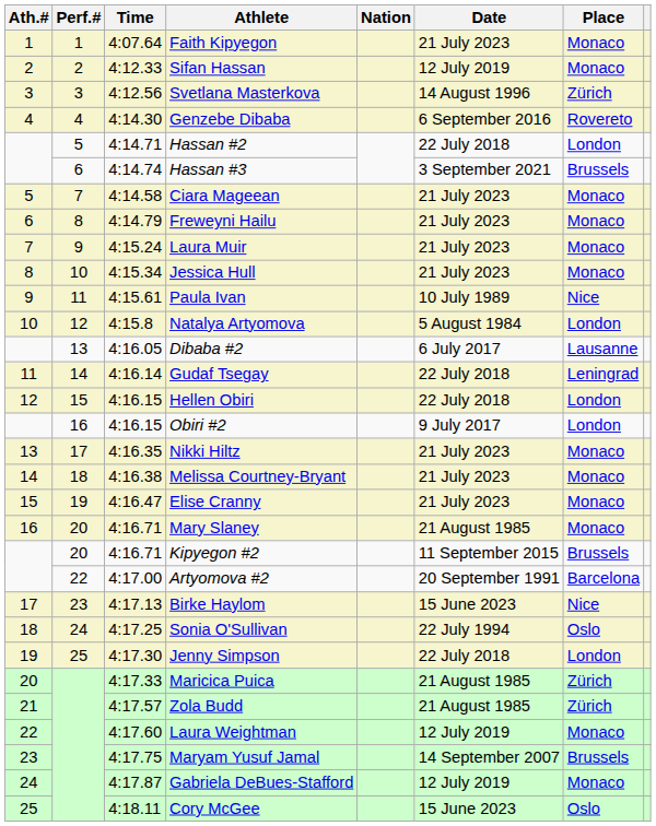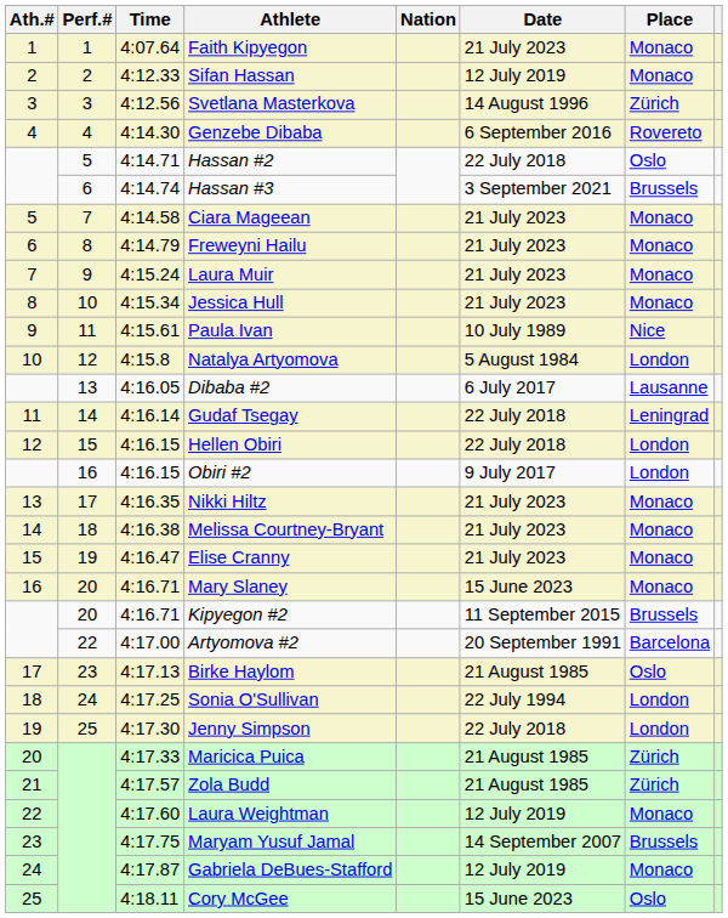 <table {| class="wikitable sortable">
 <tr>
 <th>Ath.#</th>
 <th>Perf.#</th>
 <th>Time</th>
 <th>Athlete</th>
 <th>Nation</th>
 <th>Date</th>
 <th>Place</th>
 <th class="unsortable"></th>
 </tr>
 <tr bgcolor="#f6F5CE">
 <td align="center">1</td>
 <td align="center">1</td>
 <td>4:07.64</td>
 <td><a href='#'>Faith Kipyegon</a></td>
 <td></td>
 <td>21 July 2023</td>
 <td><a href='#'>Monaco</a></td>
 <td></td>
 </tr>
 <tr bgcolor="#f6F5CE">
 <td align="center">2</td>
 <td align="center">2</td>
 <td>4:12.33</td>
 <td><a href='#'>Sifan Hassan</a></td>
 <td></td>
 <td>12 July 2019</td>
 <td><a href='#'>Monaco</a></td>
 <td></td>
 </tr>
 <tr bgcolor="#f6F5CE">
 <td align="center">3</td>
 <td align="center">3</td>
 <td>4:12.56</td>
 <td><a href='#'>Svetlana Masterkova</a></td>
 <td></td>
 <td>14 August 1996</td>
 <td><a href='#'>Zürich</a></td>
 <td></td>
 </tr>
 <tr bgcolor="#f6F5CE">
 <td align=center>4</td>
 <td align=center>4</td>
 <td>4:14.30</td>
 <td><a href='#'>Genzebe Dibaba</a></td>
 <td></td>
 <td>6 September 2016</td>
 <td><a href='#'>Rovereto</a></td>
 <td></td>
 </tr>
 <tr>
 <td rowspan="2"></td>
 <td align=center>5</td>
 <td>4:14.71</td>
 <td><em>Hassan #2</em></td>
 <td rowspan="2"></td>
 <td>22 July 2018</td>
-<td><a href='#'>London</a></td>
+<td><a href='#'>Oslo</a></td>
 <td></td>
 </tr>
 <tr>
 <td align=center>6</td>
 <td>4:14.74</td>
 <td><em>Hassan #3</em></td>
 <td>3 September 2021</td>
 <td><a href='#'>Brussels</a></td>
 <td></td>
 </tr>
 <tr bgcolor="#f6F5CE">
 <td align=center>5</td>
 <td align=center>7</td>
 <td>4:14.58</td>
 <td><a href='#'>Ciara Mageean</a></td>
 <td></td>
 <td>21 July 2023</td>
 <td><a href='#'>Monaco</a></td>
 <td></td>
 </tr>
 <tr bgcolor="#f6F5CE">
 <td align=center>6</td>
 <td align=center>8</td>
 <td>4:14.79</td>
 <td><a href='#'>Freweyni Hailu</a></td>
 <td></td>
 <td>21 July 2023</td>
 <td><a href='#'>Monaco</a></td>
 <td></td>
 </tr>
 <tr bgcolor="#f6F5CE">
 <td align="center">7</td>
 <td align="center">9</td>
 <td>4:15.24</td>
 <td><a href='#'>Laura Muir</a></td>
 <td></td>
 <td>21 July 2023</td>
 <td><a href='#'>Monaco</a></td>
 <td></td>
 </tr>
 <tr bgcolor="#f6F5CE">
 <td align="center">8</td>
 <td align="center">10</td>
 <td>4:15.34</td>
 <td><a href='#'>Jessica Hull</a></td>
 <td></td>
 <td>21 July 2023</td>
 <td><a href='#'>Monaco</a></td>
 <td></td>
 </tr>
 <tr bgcolor="#f6F5CE">
 <td align="center">9</td>
 <td align="center">11</td>
 <td>4:15.61</td>
 <td><a href='#'>Paula Ivan</a></td>
 <td></td>
 <td>10 July 1989</td>
 <td><a href='#'>Nice</a></td>
 <td></td>
 </tr>
 <tr bgcolor="#f6F5CE">
 <td align="center">10</td>
 <td align="center">12</td>
 <td>4:15.8</td>
 <td><a href='#'>Natalya Artyomova</a></td>
 <td></td>
 <td>5 August 1984</td>
 <td><a href='#'>London</a></td>
 <td></td>
 </tr>
 <tr>
 <td></td>
 <td align="center">13</td>
 <td>4:16.05</td>
 <td><em>Dibaba #2</em></td>
 <td></td>
 <td>6 July 2017</td>
 <td><a href='#'>Lausanne</a></td>
 <td></td>
 </tr>
 <tr bgcolor="#f6F5CE">
 <td align="center">11</td>
 <td align="center">14</td>
 <td>4:16.14</td>
 <td><a href='#'>Gudaf Tsegay</a></td>
 <td></td>
 <td>22 July 2018</td>
 <td><a href='#'>Leningrad</a></td>
 <td></td>
 </tr>
 <tr bgcolor="#f6F5CE">
 <td align="center">12</td>
 <td align="center">15</td>
 <td>4:16.15</td>
 <td><a href='#'>Hellen Obiri</a></td>
 <td></td>
 <td>22 July 2018</td>
 <td><a href='#'>London</a></td>
 <td></td>
 </tr>
 <tr>
 <td></td>
 <td align="center">16</td>
 <td>4:16.15</td>
 <td><em>Obiri #2</em></td>
 <td></td>
 <td>9 July 2017</td>
 <td><a href='#'>London</a></td>
 <td></td>
 </tr>
 <tr bgcolor="#f6F5CE">
 <td align="center">13</td>
 <td align="center">17</td>
 <td>4:16.35</td>
 <td><a href='#'>Nikki Hiltz</a></td>
 <td></td>
 <td>21 July 2023</td>
 <td><a href='#'>Monaco</a></td>
 <td></td>
 </tr>
 <tr bgcolor="#f6F5CE">
 <td align="center">14</td>
 <td align="center">18</td>
 <td>4:16.38</td>
 <td><a href='#'>Melissa Courtney-Bryant</a></td>
 <td></td>
 <td>21 July 2023</td>
 <td><a href='#'>Monaco</a></td>
 <td></td>
 </tr>
 <tr bgcolor="#f6F5CE">
 <td align="center">15</td>
 <td align="center">19</td>
 <td>4:16.47</td>
 <td><a href='#'>Elise Cranny</a></td>
 <td></td>
 <td>21 July 2023</td>
 <td><a href='#'>Monaco</a></td>
 <td></td>
 </tr>
 <tr bgcolor="#f6F5CE">
 <td align="center">16</td>
 <td align="center">20</td>
 <td>4:16.71</td>
 <td><a href='#'>Mary Slaney</a></td>
 <td></td>
-<td>21 August 1985</td>
+<td>15 June 2023</td>
 <td><a href='#'>Monaco</a></td>
 <td></td>
 </tr>
 <tr>
 <td rowspan="2"></td>
 <td align="center">20</td>
 <td>4:16.71</td>
 <td><em>Kipyegon #2</em></td>
 <td></td>
 <td>11 September 2015</td>
 <td><a href='#'>Brussels</a></td>
 <td></td>
 </tr>
 <tr>
 <td align="center">22</td>
 <td>4:17.00</td>
 <td><em>Artyomova #2</em></td>
 <td></td>
 <td>20 September 1991</td>
 <td><a href='#'>Barcelona</a></td>
 <td></td>
 </tr>
 <tr bgcolor="#f6F5CE">
 <td align="center">17</td>
 <td align="center">23</td>
 <td>4:17.13</td>
 <td><a href='#'>Birke Haylom</a></td>
 <td></td>
-<td>15 June 2023</td>
-<td><a href='#'>Nice</a></td>
+<td>21 August 1985</td>
+<td><a href='#'>Oslo</a></td>
 <td></td>
 </tr>
 <tr bgcolor="#f6F5CE">
 <td align="center">18</td>
 <td align="center">24</td>
 <td>4:17.25</td>
 <td><a href='#'>Sonia O'Sullivan</a></td>
 <td></td>
 <td>22 July 1994</td>
-<td><a href='#'>Oslo</a></td>
+<td><a href='#'>London</a></td>
 <td></td>
 </tr>
 <tr bgcolor="#f6F5CE">
 <td align="center">19</td>
 <td align="center">25</td>
 <td>4:17.30</td>
 <td><a href='#'>Jenny Simpson</a></td>
 <td></td>
 <td>22 July 2018</td>
 <td><a href='#'>London</a></td>
 <td></td>
 </tr>
 <tr bgcolor="#CCFFCC">
 <td align="center">20</td>
 <td rowspan="6" align="center"></td>
 <td>4:17.33</td>
 <td><a href='#'>Maricica Puica</a></td>
 <td></td>
 <td>21 August 1985</td>
 <td><a href='#'>Zürich</a></td>
 <td></td>
 </tr>
 <tr bgcolor="#CCFFCC">
 <td align="center">21</td>
 <td>4:17.57</td>
 <td><a href='#'>Zola Budd</a></td>
 <td></td>
 <td>21 August 1985</td>
 <td><a href='#'>Zürich</a></td>
 <td></td>
 </tr>
 <tr bgcolor="#CCFFCC">
 <td align="center">22</td>
 <td>4:17.60</td>
 <td><a href='#'>Laura Weightman</a></td>
 <td></td>
 <td>12 July 2019</td>
 <td><a href='#'>Monaco</a></td>
 <td></td>
 </tr>
 <tr bgcolor="#CCFFCC">
 <td align="center">23</td>
 <td>4:17.75</td>
 <td><a href='#'>Maryam Yusuf Jamal</a></td>
 <td></td>
 <td>14 September 2007</td>
 <td><a href='#'>Brussels</a></td>
 <td></td>
 </tr>
 <tr bgcolor="#CCFFCC">
 <td align="center">24</td>
 <td>4:17.87</td>
 <td><a href='#'>Gabriela DeBues-Stafford</a></td>
 <td></td>
 <td>12 July 2019</td>
 <td><a href='#'>Monaco</a></td>
 <td></td>
 </tr>
 <tr bgcolor="#CCFFCC">
 <td align="center">25</td>
 <td>4:18.11</td>
 <td><a href='#'>Cory McGee</a></td>
 <td></td>
 <td>15 June 2023</td>
 <td><a href='#'>Oslo</a></td>
 <td></td>
 </tr>
 </table>
